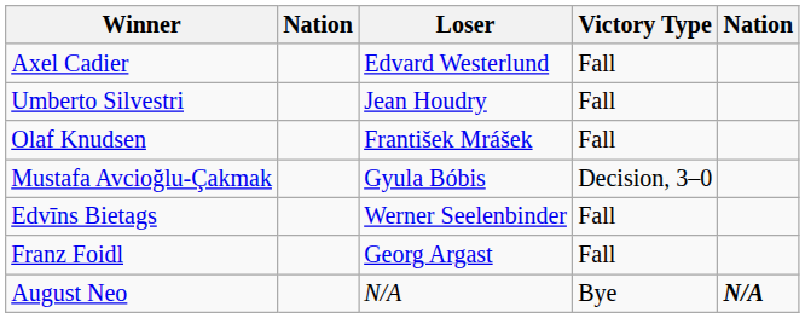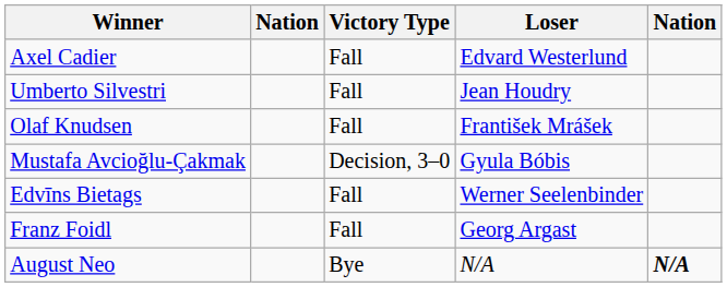 <table class="wikitable sortable" style="text-align:left;">
 <tr>
 <th>Winner</th>
 <th>Nation</th>
+<th>Victory Type</th>
 <th>Loser</th>
-<th>Victory Type</th>
 <th>Nation</th>
 </tr>
 <tr>
 <td><a href='#'>Axel Cadier</a></td>
 <td></td>
+<td>Fall</td>
 <td><a href='#'>Edvard Westerlund</a></td>
-<td>Fall</td>
 <td></td>
 </tr>
 <tr>
 <td><a href='#'>Umberto Silvestri</a></td>
 <td></td>
+<td>Fall</td>
 <td><a href='#'>Jean Houdry</a></td>
-<td>Fall</td>
 <td></td>
 </tr>
 <tr>
 <td><a href='#'>Olaf Knudsen</a></td>
 <td></td>
+<td>Fall</td>
 <td><a href='#'>František Mrášek</a></td>
-<td>Fall</td>
 <td></td>
 </tr>
 <tr>
 <td><a href='#'>Mustafa Avcioğlu-Çakmak</a></td>
 <td></td>
+<td>Decision, 3–0</td>
 <td><a href='#'>Gyula Bóbis</a></td>
-<td>Decision, 3–0</td>
 <td></td>
 </tr>
 <tr>
 <td><a href='#'>Edvīns Bietags</a></td>
 <td></td>
+<td>Fall</td>
 <td><a href='#'>Werner Seelenbinder</a></td>
-<td>Fall</td>
 <td></td>
 </tr>
 <tr>
 <td><a href='#'>Franz Foidl</a></td>
 <td></td>
+<td>Fall</td>
 <td><a href='#'>Georg Argast</a></td>
-<td>Fall</td>
 <td></td>
 </tr>
 <tr>
 <td><a href='#'>August Neo</a></td>
 <td></td>
+<td>Bye</td>
 <td><em>N/A</em></td>
-<td>Bye</td>
 <td><strong><em>N/A</em></strong></td>
 </tr>
 </table>
